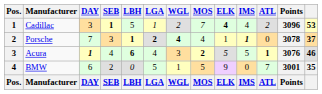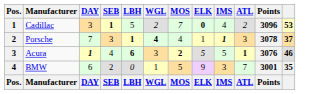 <table class="wikitable" style="font-size:85%;">
 <tr>
 <th>Pos.</th>
 <th>Manufacturer</th>
 <th><a href='#'>DAY</a></th>
 <th><a href='#'>SEB</a></th>
 <th><a href='#'>LBH</a></th>
-<th><a href='#'>LGA</a></th>
 <th><a href='#'>WGL</a></th>
 <th><a href='#'>MOS</a></th>
 <th><a href='#'>ELK</a></th>
 <th><a href='#'>IMS</a></th>
 <th><a href='#'>ATL</a></th>
 <th>Points</th>
 <th></th>
 </tr>
 <tr>
 <th>1</th>
 <td> <a href='#'>Cadillac</a></td>
 <td align="center" style="background:#ffdf9f;">3</td>
 <td align="center" style="background:#ffffbf;"><strong>1</strong></td>
 <td align="center" style="background:#dfffdf;">5</td>
-<td align="center" style="background:#ffffbf;"><em>1</em></td>
 <td align="center" style="background:#dfdfdf;"><em>2</em></td>
 <td align="center" style="background:#dfffdf;"><em>7</em></td>
-<td align="center" style="background:#dfffdf;"><strong>4</strong></td>
+<td align="center" style="background:#dfffdf;"><strong>0</strong></td>
 <td align="center" style="background:#dfffdf;">4</td>
 <td align="center" style="background:#dfdfdf;"><em>2</em></td>
 <th>3096</th>
 <th style="background:#ffffbf;">53</th>
 </tr>
 <tr>
 <th>2</th>
 <td> <a href='#'>Porsche</a></td>
 <td align="center" style="background:#dfffdf;">7</td>
 <td align="center" style="background:#ffdf9f;">3</td>
 <td align="center" style="background:#ffffbf;"><strong>1</strong></td>
-<td align="center" style="background:#dfdfdf;"><strong>2</strong></td>
 <td align="center" style="background:#dfffdf;"><strong>4</strong></td>
 <td align="center" style="background:#dfffdf;">4</td>
 <td align="center" style="background:#ffffbf;">1</td>
 <td align="center" style="background:#ffffbf;"><strong><em>1</em></strong></td>
-<td align="center" style="background:#ffdf9f;">0</td>
+<td align="center" style="background:#ffdf9f;">3</td>
 <th>3078</th>
 <th style="background:#ffdf9f;">37</th>
 </tr>
 <tr>
 <th>3</th>
 <td> <a href='#'>Acura</a></td>
 <td align="center" style="background:#ffffbf;"><strong><em>1</em></strong></td>
 <td align="center" style="background:#dfffdf;">4</td>
 <td align="center" style="background:#dfffdf;"><strong>6</strong></td>
-<td align="center" style="background:#dfffdf;">4</td>
 <td align="center" style="background:#ffdf9f;">3</td>
 <td align="center" style="background:#ffffbf;"><strong>2</strong></td>
 <td align="center" style="background:#dfdfdf;"><em>5</em></td>
 <td align="center" style="background:#dfffdf;">5</td>
 <td align="center" style="background:#ffffbf;"><strong>1</strong></td>
 <th>3076</th>
 <th style="background:#dfdfdf;">46</th>
 </tr>
 <tr>
 <th>4</th>
 <td> <a href='#'>BMW</a></td>
 <td align="center" style="background:#dfffdf;">6</td>
 <td align="center" style="background:#dfdfdf;">2</td>
 <td align="center" style="background:#dfdfdf;"><em>0</em></td>
-<td align="center" style="background:#dfffdf;">5</td>
 <td align="center" style="background:#ffffbf;">1</td>
 <td align="center" style="background:#ffdf9f;">5</td>
 <td align="center" style="background:#efcfff;">9</td>
-<td align="center" style="background:#ffdf9f;">0</td>
+<td align="center" style="background:#ffdf9f;">3</td>
 <td align="center" style="background:#dfffdf;">7</td>
 <th>3001</th>
 <th>35</th>
 </tr>
 <tr>
 <th>Pos.</th>
 <th>Manufacturer</th>
 <th><a href='#'>DAY</a></th>
 <th><a href='#'>SEB</a></th>
 <th><a href='#'>LBH</a></th>
-<th><a href='#'>LGA</a></th>
 <th><a href='#'>WGL</a></th>
 <th><a href='#'>MOS</a></th>
 <th><a href='#'>ELK</a></th>
 <th><a href='#'>IMS</a></th>
 <th><a href='#'>ATL</a></th>
 <th>Points</th>
 <th></th>
 </tr>
 </table>
